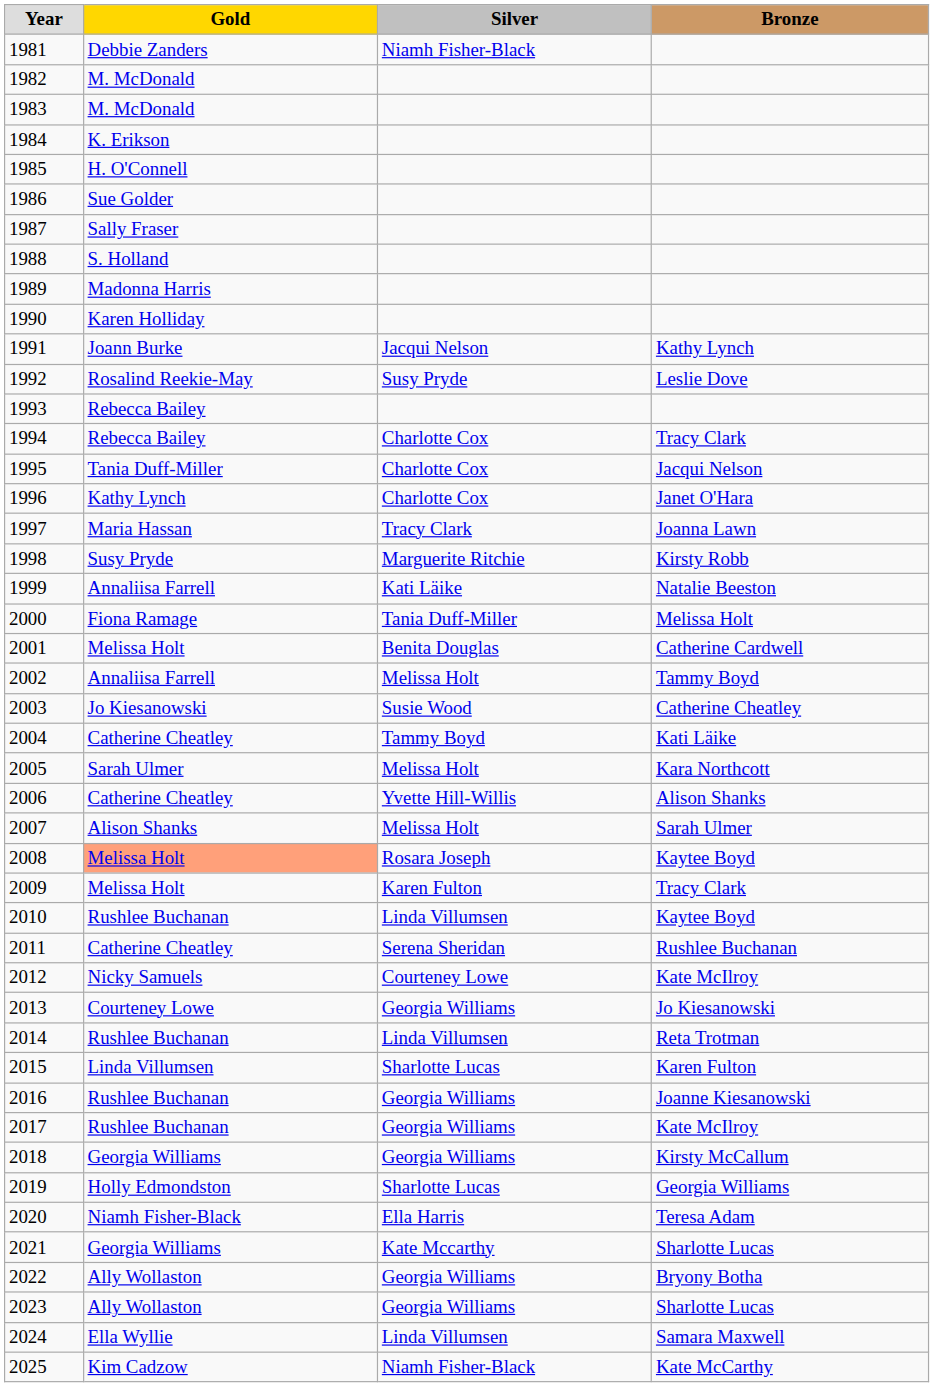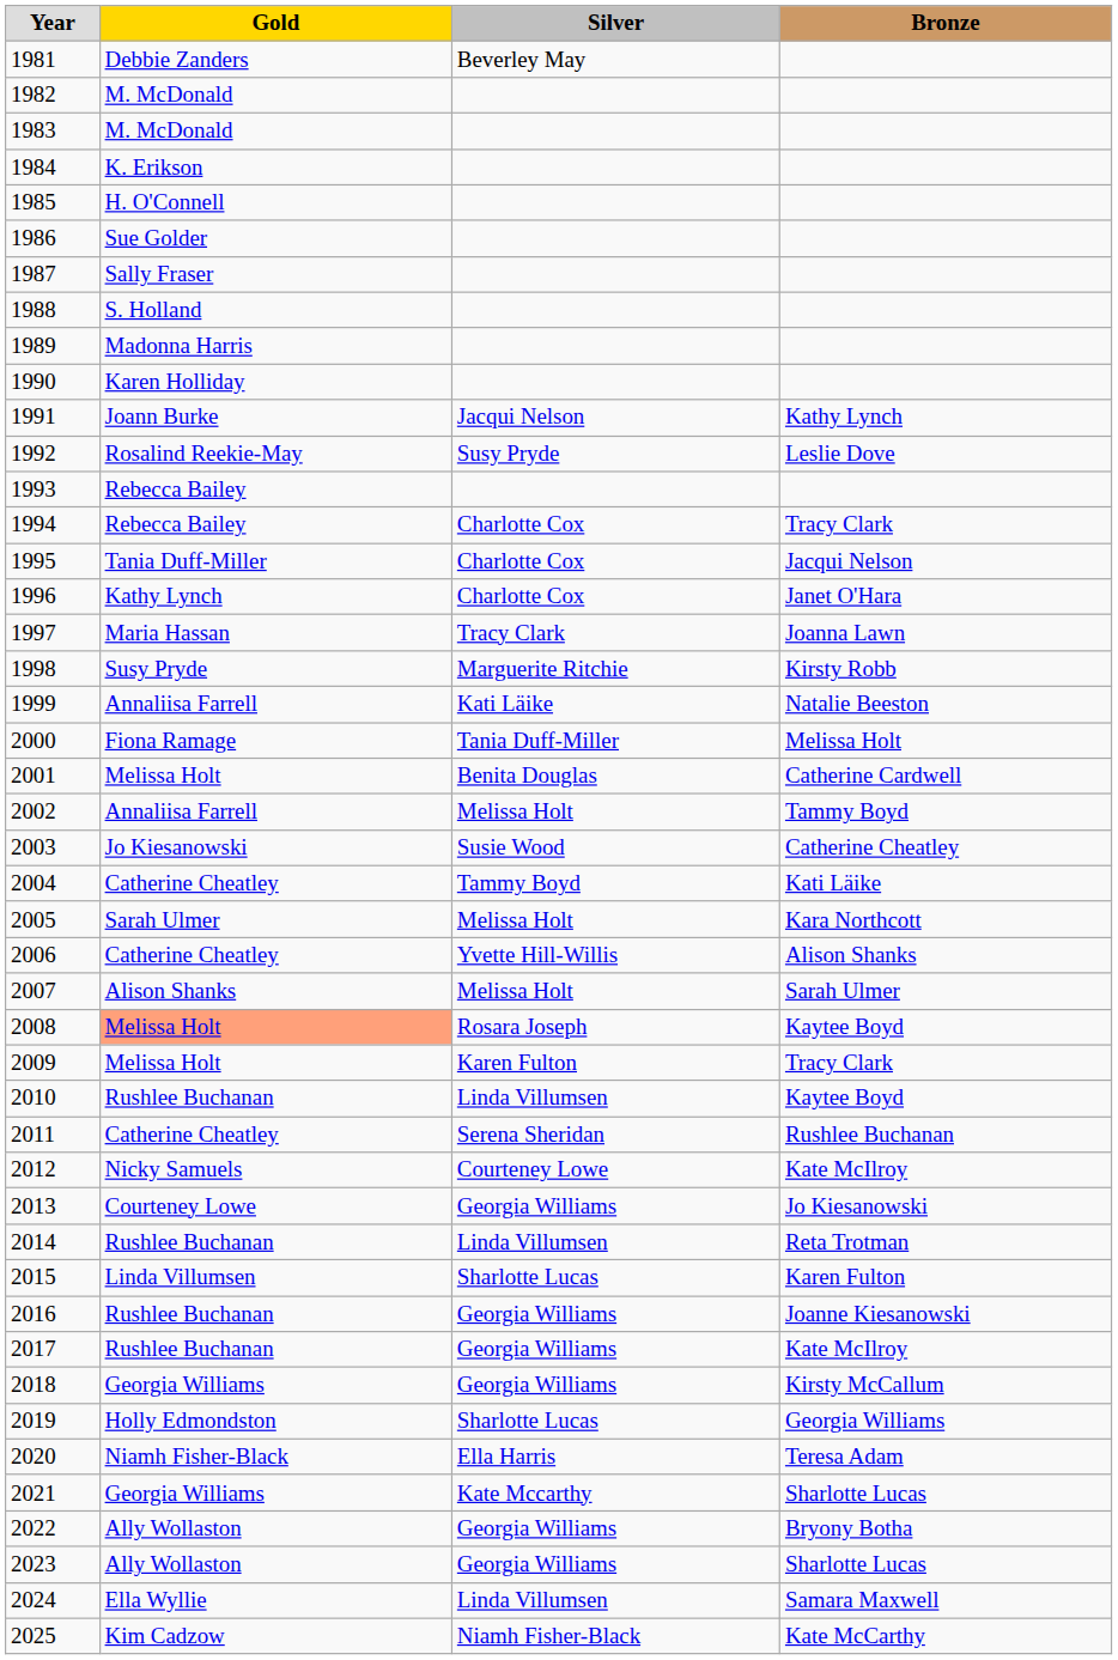 <table class="wikitable" style="width: 62%; text-align:left;">
 <tr>
 <td style="background:#DDDDDD; font-weight:bold; text-align:center;">Year</td>
 <td style="background:gold; font-weight:bold; text-align:center;">Gold</td>
 <td style="background:silver; font-weight:bold; text-align:center;">Silver</td>
 <td style="background:#cc9966; font-weight:bold; text-align:center;">Bronze</td>
 </tr>
 <tr>
 <td>1981</td>
 <td><a href='#'>Debbie Zanders</a></td>
-<td><a href='#'>Niamh Fisher-Black</a></td>
+<td>Beverley May</td>
 <td></td>
 </tr>
 <tr>
 <td>1982</td>
 <td><a href='#'>M. McDonald</a></td>
 <td></td>
 <td></td>
 </tr>
 <tr>
 <td>1983</td>
 <td><a href='#'>M. McDonald</a></td>
 <td></td>
 <td></td>
 </tr>
 <tr>
 <td>1984</td>
 <td><a href='#'>K. Erikson</a></td>
 <td></td>
 <td></td>
 </tr>
 <tr>
 <td>1985</td>
 <td><a href='#'>H. O'Connell</a></td>
 <td></td>
 <td></td>
 </tr>
 <tr>
 <td>1986</td>
 <td><a href='#'>Sue Golder</a></td>
 <td></td>
 <td></td>
 </tr>
 <tr>
 <td>1987</td>
 <td><a href='#'>Sally Fraser</a></td>
 <td></td>
 <td></td>
 </tr>
 <tr>
 <td>1988</td>
 <td><a href='#'>S. Holland</a></td>
 <td></td>
 <td></td>
 </tr>
 <tr>
 <td>1989</td>
 <td><a href='#'>Madonna Harris</a></td>
 <td></td>
 <td></td>
 </tr>
 <tr>
 <td>1990</td>
 <td><a href='#'>Karen Holliday</a></td>
 <td></td>
 <td></td>
 </tr>
 <tr>
 <td>1991</td>
 <td><a href='#'>Joann Burke</a></td>
 <td><a href='#'>Jacqui Nelson</a></td>
 <td><a href='#'>Kathy Lynch</a></td>
 </tr>
 <tr>
 <td>1992</td>
 <td><a href='#'>Rosalind Reekie-May</a></td>
 <td><a href='#'>Susy Pryde</a></td>
 <td><a href='#'>Leslie Dove</a></td>
 </tr>
 <tr>
 <td>1993</td>
 <td><a href='#'>Rebecca Bailey</a></td>
 <td></td>
 <td></td>
 </tr>
 <tr>
 <td>1994</td>
 <td><a href='#'>Rebecca Bailey</a></td>
 <td><a href='#'>Charlotte Cox</a></td>
 <td><a href='#'>Tracy Clark</a></td>
 </tr>
 <tr>
 <td>1995</td>
 <td><a href='#'>Tania Duff-Miller</a></td>
 <td><a href='#'>Charlotte Cox</a></td>
 <td><a href='#'>Jacqui Nelson</a></td>
 </tr>
 <tr>
 <td>1996</td>
 <td><a href='#'>Kathy Lynch</a></td>
 <td><a href='#'>Charlotte Cox</a></td>
 <td><a href='#'>Janet O'Hara</a></td>
 </tr>
 <tr>
 <td>1997</td>
 <td><a href='#'>Maria Hassan</a></td>
 <td><a href='#'>Tracy Clark</a></td>
 <td><a href='#'>Joanna Lawn</a></td>
 </tr>
 <tr>
 <td>1998</td>
 <td><a href='#'>Susy Pryde</a></td>
 <td><a href='#'>Marguerite Ritchie</a></td>
 <td><a href='#'>Kirsty Robb</a></td>
 </tr>
 <tr>
 <td>1999</td>
 <td><a href='#'>Annaliisa Farrell</a></td>
 <td><a href='#'>Kati Läike</a></td>
 <td><a href='#'>Natalie Beeston</a></td>
 </tr>
 <tr>
 <td>2000</td>
 <td><a href='#'>Fiona Ramage</a></td>
 <td><a href='#'>Tania Duff-Miller</a></td>
 <td><a href='#'>Melissa Holt</a></td>
 </tr>
 <tr>
 <td>2001</td>
 <td><a href='#'>Melissa Holt</a></td>
 <td><a href='#'>Benita Douglas</a></td>
 <td><a href='#'>Catherine Cardwell</a></td>
 </tr>
 <tr>
 <td>2002</td>
 <td><a href='#'>Annaliisa Farrell</a></td>
 <td><a href='#'>Melissa Holt</a></td>
 <td><a href='#'>Tammy Boyd</a></td>
 </tr>
 <tr>
 <td>2003</td>
 <td><a href='#'>Jo Kiesanowski</a></td>
 <td><a href='#'>Susie Wood</a></td>
 <td><a href='#'>Catherine Cheatley</a></td>
 </tr>
 <tr>
 <td>2004</td>
 <td><a href='#'>Catherine Cheatley</a></td>
 <td><a href='#'>Tammy Boyd</a></td>
 <td><a href='#'>Kati Läike</a></td>
 </tr>
 <tr>
 <td>2005</td>
 <td><a href='#'>Sarah Ulmer</a></td>
 <td><a href='#'>Melissa Holt</a></td>
 <td><a href='#'>Kara Northcott</a></td>
 </tr>
 <tr>
 <td>2006</td>
 <td><a href='#'>Catherine Cheatley</a></td>
 <td><a href='#'>Yvette Hill-Willis</a></td>
 <td><a href='#'>Alison Shanks</a></td>
 </tr>
 <tr>
 <td>2007</td>
 <td><a href='#'>Alison Shanks</a></td>
 <td><a href='#'>Melissa Holt</a></td>
 <td><a href='#'>Sarah Ulmer</a></td>
 </tr>
 <tr>
 <td>2008</td>
 <td style="background: lightsalmon;"><a href='#'>Melissa Holt</a></td>
 <td><a href='#'>Rosara Joseph</a></td>
 <td><a href='#'>Kaytee Boyd</a></td>
 </tr>
 <tr>
 <td>2009</td>
 <td><a href='#'>Melissa Holt</a></td>
 <td><a href='#'>Karen Fulton</a></td>
 <td><a href='#'>Tracy Clark</a></td>
 </tr>
 <tr>
 <td>2010</td>
 <td><a href='#'>Rushlee Buchanan</a></td>
 <td><a href='#'>Linda Villumsen</a></td>
 <td><a href='#'>Kaytee Boyd</a></td>
 </tr>
 <tr>
 <td>2011</td>
 <td><a href='#'>Catherine Cheatley</a></td>
 <td><a href='#'>Serena Sheridan</a></td>
 <td><a href='#'>Rushlee Buchanan</a></td>
 </tr>
 <tr>
 <td>2012</td>
 <td><a href='#'>Nicky Samuels</a></td>
 <td><a href='#'>Courteney Lowe</a></td>
 <td><a href='#'>Kate McIlroy</a></td>
 </tr>
 <tr>
 <td>2013</td>
 <td><a href='#'>Courteney Lowe</a></td>
 <td><a href='#'>Georgia Williams</a></td>
 <td><a href='#'>Jo Kiesanowski</a></td>
 </tr>
 <tr>
 <td>2014</td>
 <td><a href='#'>Rushlee Buchanan</a></td>
 <td><a href='#'>Linda Villumsen</a></td>
 <td><a href='#'>Reta Trotman</a></td>
 </tr>
 <tr>
 <td>2015</td>
 <td><a href='#'>Linda Villumsen</a></td>
 <td><a href='#'>Sharlotte Lucas</a></td>
 <td><a href='#'>Karen Fulton</a></td>
 </tr>
 <tr>
 <td>2016</td>
 <td><a href='#'>Rushlee Buchanan</a></td>
 <td><a href='#'>Georgia Williams</a></td>
 <td><a href='#'>Joanne Kiesanowski</a></td>
 </tr>
 <tr>
 <td>2017</td>
 <td><a href='#'>Rushlee Buchanan</a></td>
 <td><a href='#'>Georgia Williams</a></td>
 <td><a href='#'>Kate McIlroy</a></td>
 </tr>
 <tr>
 <td>2018</td>
 <td><a href='#'>Georgia Williams</a></td>
 <td><a href='#'>Georgia Williams</a></td>
 <td><a href='#'>Kirsty McCallum</a></td>
 </tr>
 <tr>
 <td>2019</td>
 <td><a href='#'>Holly Edmondston</a> </td>
 <td><a href='#'>Sharlotte Lucas</a></td>
 <td><a href='#'>Georgia Williams</a></td>
 </tr>
 <tr>
 <td>2020</td>
 <td><a href='#'>Niamh Fisher-Black</a> </td>
 <td><a href='#'>Ella Harris</a></td>
 <td><a href='#'>Teresa Adam</a></td>
 </tr>
 <tr>
 <td>2021</td>
 <td><a href='#'>Georgia Williams</a></td>
 <td><a href='#'>Kate Mccarthy</a></td>
 <td><a href='#'>Sharlotte Lucas</a></td>
 </tr>
 <tr>
 <td>2022</td>
 <td><a href='#'>Ally Wollaston</a></td>
 <td><a href='#'>Georgia Williams</a></td>
 <td><a href='#'>Bryony Botha</a></td>
 </tr>
 <tr>
 <td>2023</td>
 <td><a href='#'>Ally Wollaston</a></td>
 <td><a href='#'>Georgia Williams</a></td>
 <td><a href='#'>Sharlotte Lucas</a></td>
 </tr>
 <tr>
 <td>2024</td>
 <td><a href='#'>Ella Wyllie</a></td>
 <td><a href='#'>Linda Villumsen</a></td>
 <td><a href='#'>Samara Maxwell</a></td>
 </tr>
 <tr>
 <td>2025</td>
 <td><a href='#'>Kim Cadzow</a></td>
 <td><a href='#'>Niamh Fisher-Black</a></td>
 <td><a href='#'>Kate McCarthy</a></td>
 </tr>
 </table>
